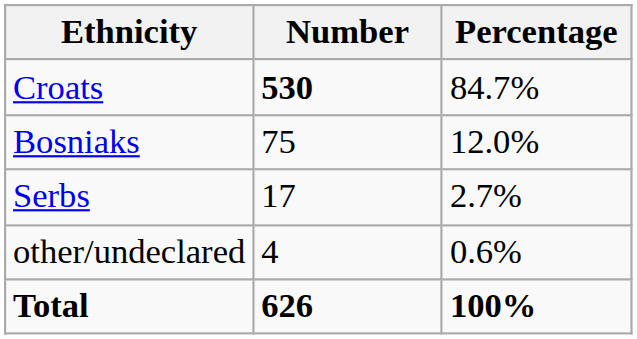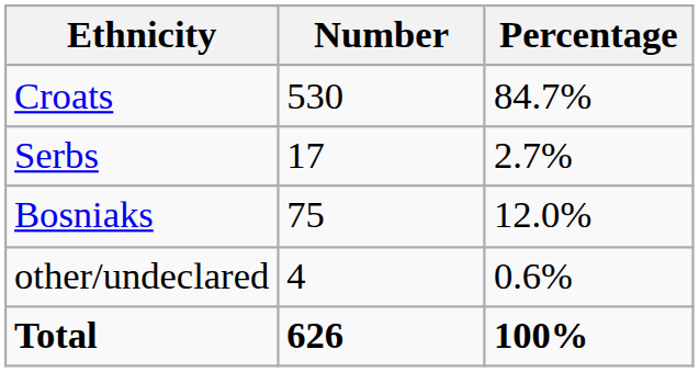 <table class="wikitable">
 <tr>
 <th width="100px">Ethnicity</th>
 <th width="80px">Number</th>
 <th width="80px">Percentage</th>
 </tr>
 <tr>
 <td><a href='#'>Croats</a></td>
-<td><strong>530</strong></td>
+<td>530</td>
 <td>84.7%</td>
+</tr>
+<tr>
+<td><a href='#'>Serbs</a></td>
+<td>17</td>
+<td>2.7%</td>
 </tr>
 <tr>
 <td><a href='#'>Bosniaks</a></td>
 <td>75</td>
 <td>12.0%</td>
-</tr>
-<tr>
-<td><a href='#'>Serbs</a></td>
-<td>17</td>
-<td>2.7%</td>
 </tr>
 <tr>
 <td>other/undeclared</td>
 <td>4</td>
 <td>0.6%</td>
 </tr>
 <tr>
 <td><strong>Total</strong></td>
 <td><strong>626</strong></td>
 <td><strong>100%</strong></td>
 </tr>
 </table>
